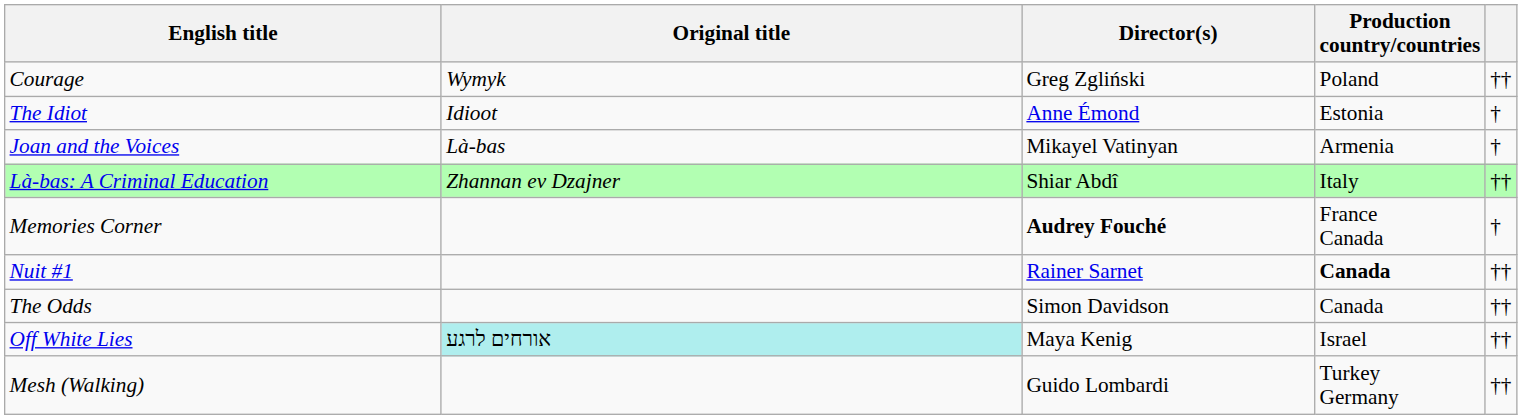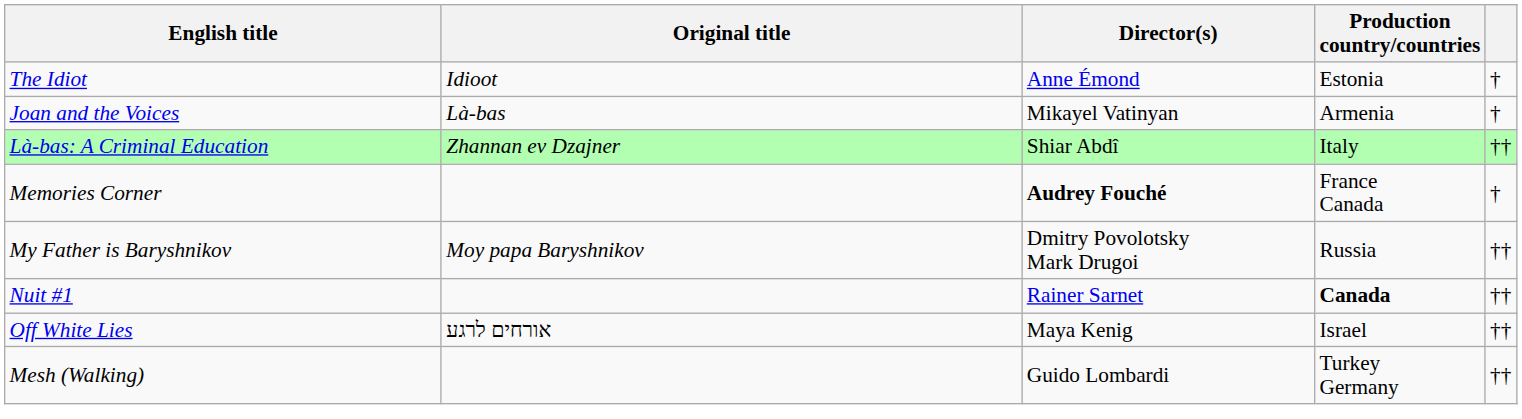 <table class="sortable wikitable" width="90%" cellpadding="5">
 <tr>
 <th width="30%">English title</th>
 <th width="40%">Original title</th>
 <th width="20%">Director(s)</th>
 <th width="10%">Production country/countries</th>
 <th width="3%"></th>
-</tr>
-<tr>
-<td><em>Courage</em></td>
-<td><em>Wymyk</em></td>
-<td>Greg Zgliński</td>
-<td>Poland</td>
-<td>††</td>
 </tr>
 <tr>
 <td><em><a href='#'>The Idiot</a></em></td>
 <td><em>Idioot</em></td>
 <td><a href='#'>Anne Émond</a></td>
 <td>Estonia</td>
 <td>†</td>
 </tr>
 <tr>
 <td><em><a href='#'>Joan and the Voices</a></em></td>
 <td><em>Là-bas</em></td>
 <td>Mikayel Vatinyan</td>
 <td>Armenia</td>
 <td>†</td>
 </tr>
 <tr style="background:#B2FFB2;">
 <td><em><a href='#'>Là-bas: A Criminal Education</a></em></td>
 <td><em>Zhannan ev Dzajner</em></td>
 <td>Shiar Abdî</td>
 <td>Italy</td>
 <td>††</td>
 </tr>
 <tr>
 <td><em>Memories Corner</em></td>
 <td></td>
 <td><strong>Audrey Fouché</strong></td>
 <td>France<br>Canada</td>
 <td>†</td>
 </tr>
 <tr>
+<td><em>My Father is Baryshnikov</em></td>
+<td><em>Moy papa Baryshnikov</em></td>
+<td>Dmitry Povolotsky<br>Mark Drugoi</td>
+<td>Russia</td>
+<td>††</td>
+</tr>
+<tr>
 <td><em><a href='#'>Nuit #1</a></em></td>
 <td></td>
 <td><a href='#'>Rainer Sarnet</a></td>
 <td><strong>Canada</strong></td>
 <td>††</td>
 </tr>
 <tr>
-<td><em>The Odds</em></td>
-<td></td>
-<td>Simon Davidson</td>
-<td>Canada</td>
-<td>††</td>
-</tr>
-<tr>
 <td><em><a href='#'>Off White Lies</a></em></td>
-<td style="background: paleturquoise;">אורחים לרגע</td>
+<td>אורחים לרגע</td>
 <td>Maya Kenig</td>
 <td>Israel</td>
 <td>††</td>
 </tr>
 <tr>
 <td><em>Mesh (Walking)</em></td>
 <td></td>
 <td>Guido Lombardi</td>
 <td>Turkey<br>Germany</td>
 <td>††</td>
 </tr>
 </table>
